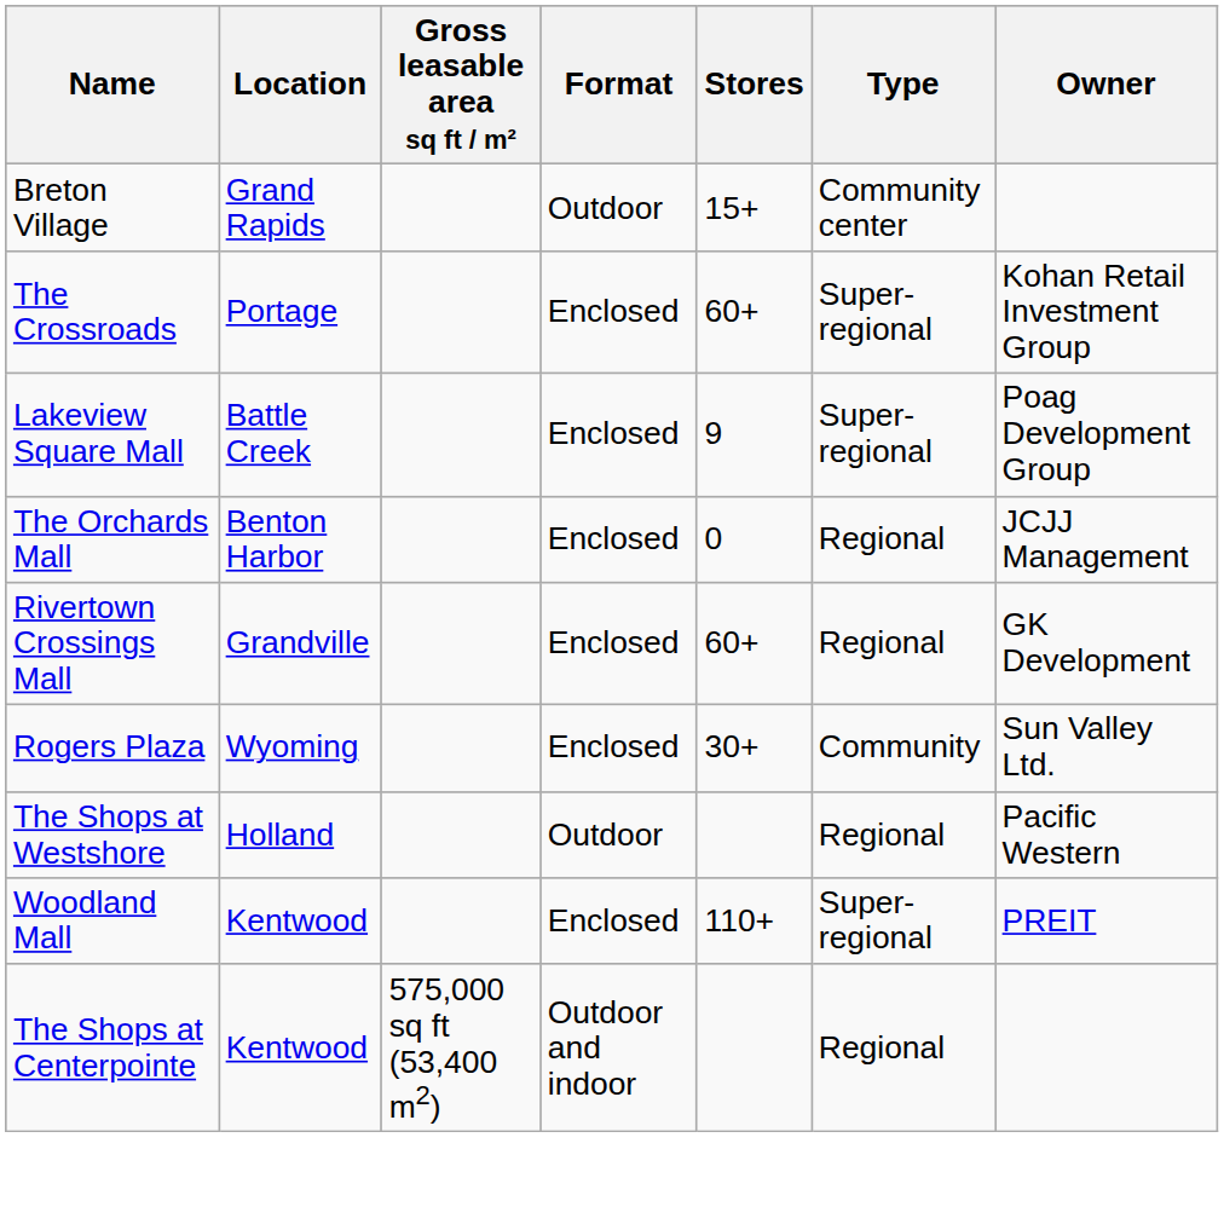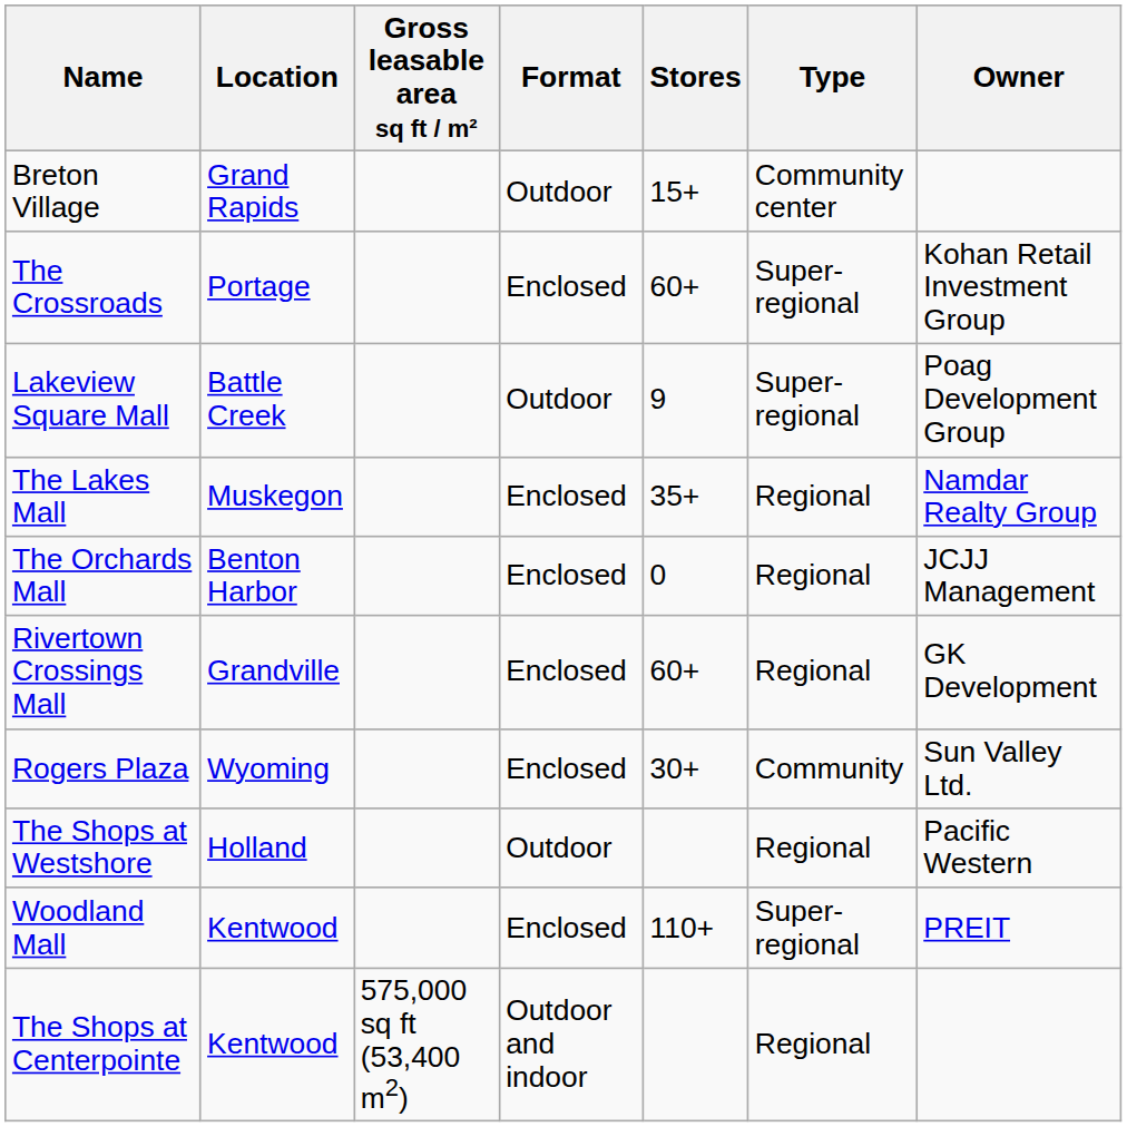 <table class="wikitable sortable">
 <tr>
 <th>Name</th>
 <th>Location</th>
 <th class="unsortable">Gross leasable area<br><small>sq ft / m²</small></th>
 <th class="unsortable">Format</th>
 <th>Stores</th>
 <th class="unsortable">Type</th>
 <th class="unsortable">Owner</th>
 </tr>
 <tr>
 <td>Breton Village</td>
 <td><a href='#'>Grand Rapids</a></td>
 <td></td>
 <td>Outdoor</td>
 <td>15+</td>
 <td>Community center</td>
 <td></td>
 </tr>
 <tr>
 <td><a href='#'>The Crossroads</a></td>
 <td><a href='#'>Portage</a></td>
 <td></td>
 <td>Enclosed</td>
 <td>60+</td>
 <td>Super-regional</td>
 <td>Kohan Retail Investment Group</td>
 </tr>
 <tr>
 <td><a href='#'>Lakeview Square Mall</a></td>
 <td><a href='#'>Battle Creek</a></td>
 <td></td>
-<td>Enclosed</td>
+<td>Outdoor</td>
 <td>9</td>
 <td>Super-regional</td>
 <td>Poag Development Group</td>
+</tr>
+<tr>
+<td><a href='#'>The Lakes Mall</a></td>
+<td><a href='#'>Muskegon</a></td>
+<td></td>
+<td>Enclosed</td>
+<td>35+</td>
+<td>Regional</td>
+<td><a href='#'>Namdar Realty Group</a></td>
 </tr>
 <tr>
 <td><a href='#'>The Orchards Mall</a></td>
 <td><a href='#'>Benton Harbor</a></td>
 <td></td>
 <td>Enclosed</td>
 <td>0</td>
 <td>Regional</td>
 <td>JCJJ Management</td>
 </tr>
 <tr>
 <td><a href='#'>Rivertown Crossings Mall</a></td>
 <td><a href='#'>Grandville</a></td>
 <td></td>
 <td>Enclosed</td>
 <td>60+</td>
 <td>Regional</td>
 <td>GK Development</td>
 </tr>
 <tr>
 <td><a href='#'>Rogers Plaza</a></td>
 <td><a href='#'>Wyoming</a></td>
 <td></td>
 <td>Enclosed</td>
 <td>30+</td>
 <td>Community</td>
 <td>Sun Valley Ltd.</td>
 </tr>
 <tr>
 <td><a href='#'>The Shops at Westshore</a></td>
 <td><a href='#'>Holland</a></td>
 <td></td>
 <td>Outdoor</td>
 <td></td>
 <td>Regional</td>
 <td>Pacific Western</td>
 </tr>
 <tr>
 <td><a href='#'>Woodland Mall</a></td>
 <td><a href='#'>Kentwood</a></td>
 <td></td>
 <td>Enclosed</td>
 <td>110+</td>
 <td>Super-regional</td>
 <td><a href='#'>PREIT</a></td>
 </tr>
 <tr>
 <td><a href='#'>The Shops at Centerpointe</a></td>
 <td><a href='#'>Kentwood</a></td>
 <td>575,000 sq ft (53,400 m<sup>2</sup>)</td>
 <td>Outdoor and indoor</td>
 <td></td>
 <td>Regional</td>
 <td></td>
 </tr>
 </table>
